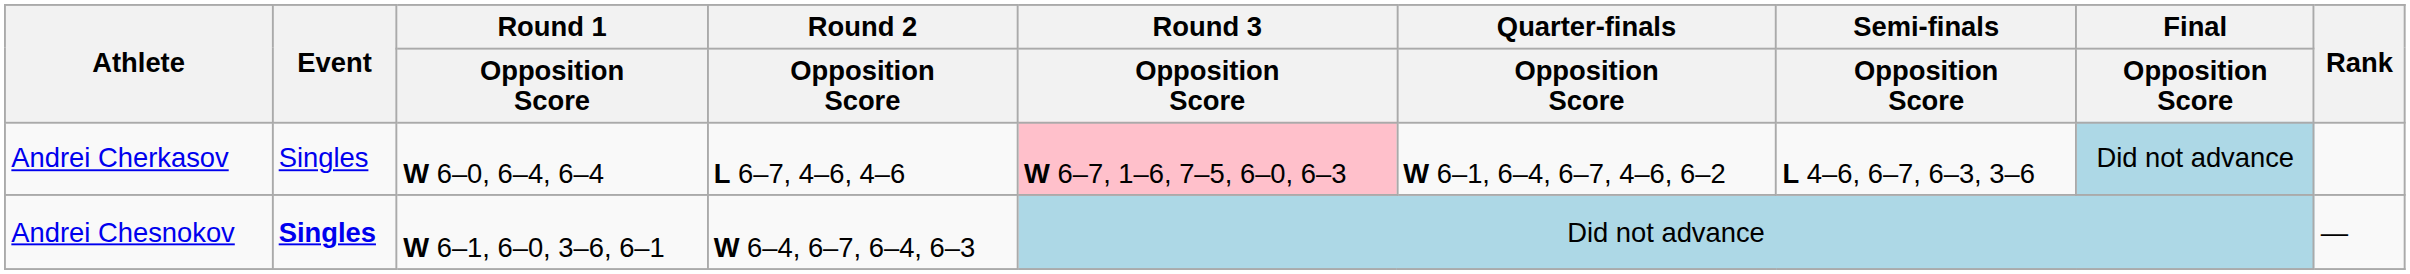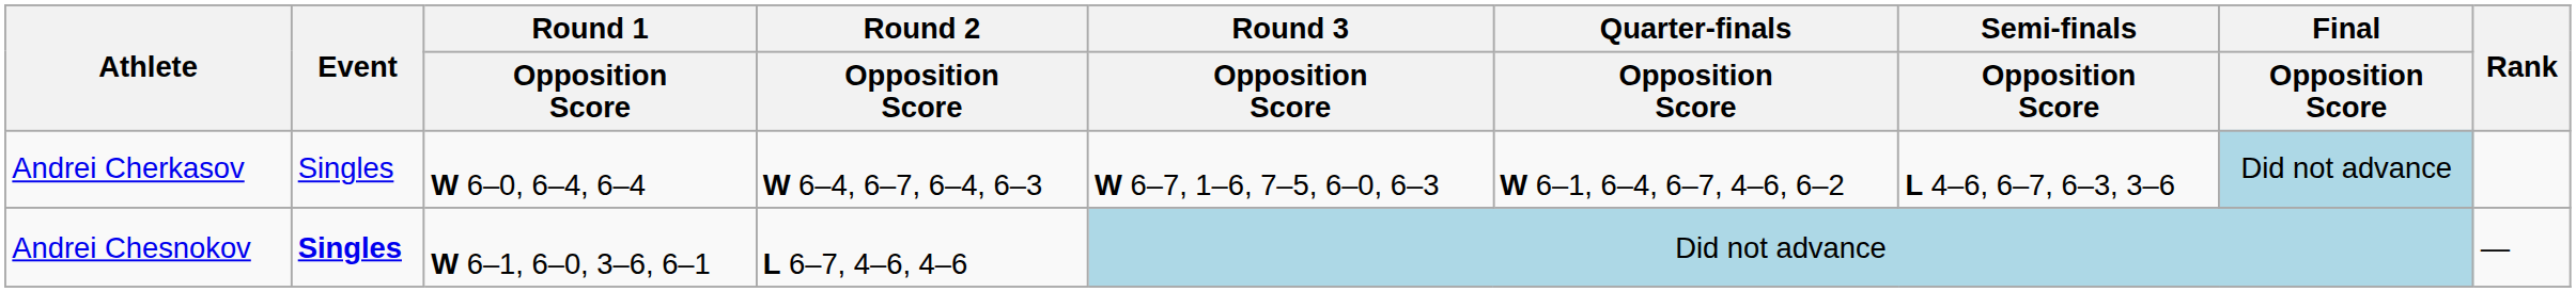 <table class=wikitable style="font-size:90%" width=100%>
 <tr>
 <th rowspan="2">Athlete</th>
 <th rowspan="2">Event</th>
 <th>Round 1</th>
 <th>Round 2</th>
 <th>Round 3</th>
 <th>Quarter-finals</th>
 <th>Semi-finals</th>
 <th>Final</th>
 <th rowspan="2">Rank</th>
 </tr>
 <tr>
 <th>Opposition<br>Score</th>
 <th>Opposition<br>Score</th>
 <th>Opposition<br>Score</th>
 <th>Opposition<br>Score</th>
 <th>Opposition<br>Score</th>
 <th>Opposition<br>Score</th>
 </tr>
 <tr>
 <td><a href='#'>Andrei Cherkasov</a></td>
 <td><a href='#'>Singles</a></td>
 <td> <br><strong>W</strong> 6–0, 6–4, 6–4</td>
-<td> <br><strong>L</strong> 6–7, 4–6, 4–6</td>
-<td style="background: pink;"> <br><strong>W</strong> 6–7, 1–6, 7–5, 6–0, 6–3</td>
+<td> <br><strong>W</strong> 6–4, 6–7, 6–4, 6–3</td>
+<td> <br><strong>W</strong> 6–7, 1–6, 7–5, 6–0, 6–3</td>
 <td> <br><strong>W</strong> 6–1, 6–4, 6–7, 4–6, 6–2</td>
 <td> <br><strong>L</strong> 4–6, 6–7, 6–3, 3–6</td>
 <td align=center bgcolor="lightblue">Did not advance</td>
 <td></td>
 </tr>
 <tr>
 <td><a href='#'>Andrei Chesnokov</a></td>
 <td><strong><a href='#'>Singles</a></strong></td>
 <td> <br><strong>W</strong> 6–1, 6–0, 3–6, 6–1</td>
-<td> <br><strong>W</strong> 6–4, 6–7, 6–4, 6–3</td>
+<td> <br><strong>L</strong> 6–7, 4–6, 4–6</td>
 <td align=center colspan="4" bgcolor="lightblue">Did not advance</td>
 <td>—</td>
 </tr>
 </table>
